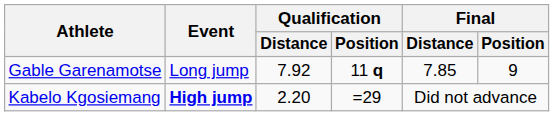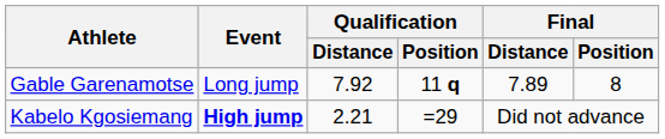 <table class=wikitable style="font-size:90%">
 <tr>
 <th rowspan="2">Athlete</th>
 <th rowspan="2">Event</th>
 <th colspan="2">Qualification</th>
 <th colspan="2">Final</th>
 </tr>
 <tr style="font-size:95%">
 <th>Distance</th>
 <th>Position</th>
 <th>Distance</th>
 <th>Position</th>
 </tr>
 <tr align=center>
 <td align=left><a href='#'>Gable Garenamotse</a></td>
 <td align=left><a href='#'>Long jump</a></td>
 <td>7.92</td>
 <td>11 <strong>q</strong></td>
-<td>7.85</td>
-<td>9</td>
+<td>7.89</td>
+<td>8</td>
 </tr>
 <tr align=center>
 <td align=left><a href='#'>Kabelo Kgosiemang</a></td>
 <td align=left><strong><a href='#'>High jump</a></strong></td>
-<td>2.20</td>
+<td>2.21</td>
 <td>=29</td>
 <td colspan=2>Did not advance</td>
 </tr>
 </table>
